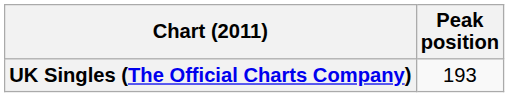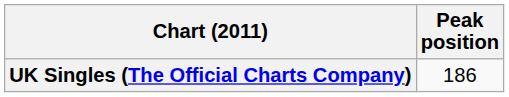 <table class="wikitable plainrowheaders">
 <tr>
 <th>Chart (2011)</th>
 <th>Peak<br>position</th>
 </tr>
 <tr>
 <th scope="row">UK Singles (<a href='#'>The Official Charts Company</a>)</th>
-<td align="center">193</td>
+<td align="center">186</td>
 </tr>
 </table>
